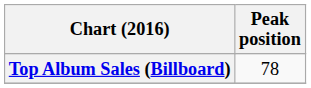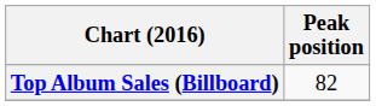 <table class="wikitable plainrowheaders sortable" style="text-align: center;">
 <tr>
 <th>Chart (2016)</th>
 <th>Peak<br>position</th>
 </tr>
 <tr>
 </tr>
 <tr>
 <th scope="row"><a href='#'>Top Album Sales</a> (<a href='#'>Billboard</a>)</th>
-<td style="text-align:center">78</td>
+<td style="text-align:center">82</td>
 </tr>
 <tr>
 </tr>
 <tr>
 </tr>
 <tr>
 </tr>
 <tr>
 </tr>
 <tr>
 </tr>
 </table>
